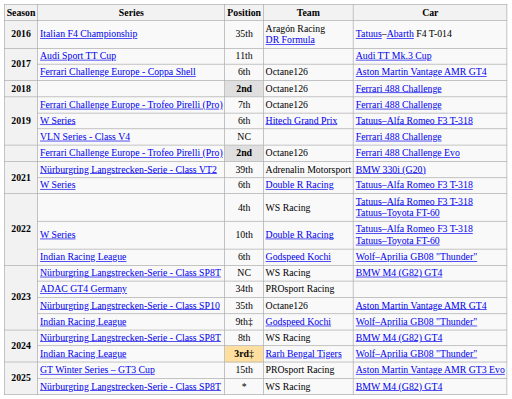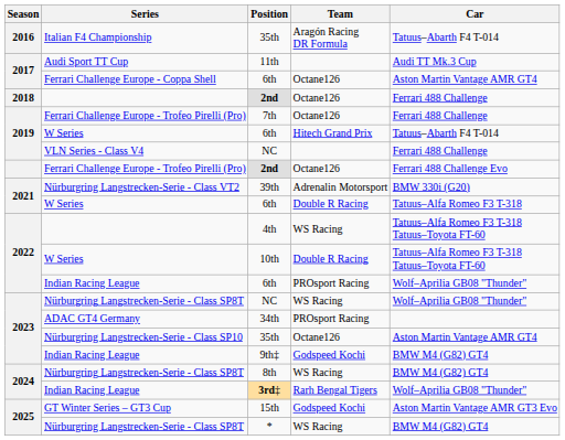 <table class="wikitable" style="font-size: 90%; text-align:left">
 <tr>
 <th>Season</th>
 <th>Series</th>
 <th>Position</th>
 <th>Team</th>
 <th>Car</th>
 </tr>
 <tr>
 <th>2016</th>
 <td><a href='#'>Italian F4 Championship</a></td>
 <td align=center>35th</td>
 <td>Aragón Racing<br><a href='#'>DR Formula</a></td>
 <td><a href='#'>Tatuus</a>–<a href='#'>Abarth</a> F4 T-014</td>
 </tr>
 <tr>
 <th rowspan="2">2017</th>
 <td align="left"><a href='#'>Audi Sport TT Cup</a></td>
 <td align=center>11th</td>
 <td align="left"></td>
 <td align=left><a href='#'>Audi TT Mk.3 Cup</a></td>
 </tr>
 <tr>
 <td align="left"><a href='#'>Ferrari Challenge Europe - Coppa Shell</a></td>
 <td align=center>6th</td>
 <td align="left">Octane126</td>
 <td align=left><a href='#'>Aston Martin Vantage AMR GT4</a></td>
 </tr>
 <tr>
 <th>2018</th>
 <td align="left"></td>
 <td align=center style="background:#dfdfdf;"><strong>2nd</strong></td>
 <td align="left">Octane126</td>
 <td align=left><a href='#'>Ferrari 488 Challenge</a></td>
 </tr>
 <tr>
 <th rowspan="3">2019</th>
 <td align="left"><a href='#'>Ferrari Challenge Europe - Trofeo Pirelli (Pro)</a></td>
 <td align=center>7th</td>
 <td align="left">Octane126</td>
 <td align=left><a href='#'>Ferrari 488 Challenge</a></td>
 </tr>
 <tr>
 <td align="left"><a href='#'>W Series</a></td>
 <td align=center>6th</td>
 <td align="left"><a href='#'>Hitech Grand Prix</a></td>
-<td align=left><a href='#'>Tatuus–Alfa Romeo F3 T-318</a></td>
+<td><a href='#'>Tatuus</a>–<a href='#'>Abarth</a> F4 T-014</td>
 </tr>
 <tr>
 <td align="left"><a href='#'>VLN Series - Class V4</a></td>
 <td align=center>NC</td>
 <td align="left"></td>
 <td align=left><a href='#'>Ferrari 488 Challenge</a></td>
 </tr>
 <tr>
 <th></th>
 <td align="left"><a href='#'>Ferrari Challenge Europe - Trofeo Pirelli (Pro)</a></td>
 <td align=center style="background:#dfdfdf;"><strong>2nd</strong></td>
 <td align="left">Octane126</td>
 <td align=left><a href='#'>Ferrari 488 Challenge Evo</a></td>
 </tr>
 <tr>
 <th rowspan="2">2021</th>
 <td align="left"><a href='#'>Nürburgring Langstrecken-Serie - Class VT2</a></td>
 <td align=center>39th</td>
 <td align="left">Adrenalin Motorsport</td>
 <td align=left><a href='#'>BMW 330i (G20)</a></td>
 </tr>
 <tr>
 <td align="left"><a href='#'>W Series</a></td>
 <td align=center>6th</td>
 <td align="left"><a href='#'>Double R Racing</a></td>
 <td align=left><a href='#'>Tatuus–Alfa Romeo F3 T-318</a></td>
 </tr>
 <tr>
 <th rowspan="3">2022</th>
 <td align="left"></td>
 <td align=center>4th</td>
 <td align="left">WS Racing</td>
 <td align=left><a href='#'>Tatuus–Alfa Romeo F3 T-318</a><br><a href='#'>Tatuus–Toyota FT-60</a></td>
 </tr>
 <tr>
 <td align="left"><a href='#'>W Series</a></td>
 <td align=center>10th</td>
 <td align="left"><a href='#'>Double R Racing</a></td>
 <td align=left><a href='#'>Tatuus–Alfa Romeo F3 T-318</a><br><a href='#'>Tatuus–Toyota FT-60</a></td>
 </tr>
 <tr>
 <td align="left"><a href='#'>Indian Racing League</a></td>
 <td align=center>6th</td>
-<td align="left"><a href='#'>Godspeed Kochi</a></td>
+<td>PROsport Racing</td>
 <td align=left><a href='#'>Wolf–Aprilia GB08 "Thunder"</a></td>
 </tr>
 <tr>
 <th rowspan="4">2023</th>
 <td align="left"><a href='#'>Nürburgring Langstrecken-Serie - Class SP8T</a></td>
 <td align=center>NC</td>
 <td align="left">WS Racing</td>
-<td align=left><a href='#'>BMW M4 (G82) GT4</a></td>
+<td align=left><a href='#'>Wolf–Aprilia GB08 "Thunder"</a></td>
 </tr>
 <tr>
 <td align="left"><a href='#'>ADAC GT4 Germany</a></td>
 <td align=center>34th</td>
 <td align="left">PROsport Racing</td>
 <td align=left></td>
 </tr>
 <tr>
 <td align="left"><a href='#'>Nürburgring Langstrecken-Serie - Class SP10</a></td>
 <td align=center>35th</td>
 <td align="left">Octane126</td>
 <td align=left><a href='#'>Aston Martin Vantage AMR GT4</a></td>
 </tr>
 <tr>
 <td align=left><a href='#'>Indian Racing League</a></td>
 <td align=center>9th‡</td>
 <td align=left><a href='#'>Godspeed Kochi</a></td>
-<td align=left><a href='#'>Wolf–Aprilia GB08 "Thunder"</a></td>
+<td align=left><a href='#'>BMW M4 (G82) GT4</a></td>
 </tr>
 <tr>
 <th rowspan=2>2024</th>
 <td align=left><a href='#'>Nürburgring Langstrecken-Serie - Class SP8T</a></td>
 <td align=center>8th</td>
 <td align=left>WS Racing</td>
 <td align=left><a href='#'>BMW M4 (G82) GT4</a></td>
 </tr>
 <tr>
 <td align=left><a href='#'>Indian Racing League</a></td>
 <td align=center style="background:#ffdf9f;"><strong>3rd</strong>‡</td>
 <td align=left><a href='#'>Rarh Bengal Tigers</a></td>
 <td align=left><a href='#'>Wolf–Aprilia GB08 "Thunder"</a></td>
 </tr>
 <tr>
 <th rowspan=2>2025</th>
 <td><a href='#'>GT Winter Series – GT3 Cup</a></td>
 <td align=center>15th</td>
-<td>PROsport Racing</td>
+<td align="left"><a href='#'>Godspeed Kochi</a></td>
 <td nowrap><a href='#'>Aston Martin Vantage AMR GT3 Evo</a></td>
 </tr>
 <tr>
 <td align=left><a href='#'>Nürburgring Langstrecken-Serie - Class SP8T</a></td>
 <td align=center>*</td>
 <td align=left>WS Racing</td>
 <td align=left><a href='#'>BMW M4 (G82) GT4</a></td>
 </tr>
 </table>
